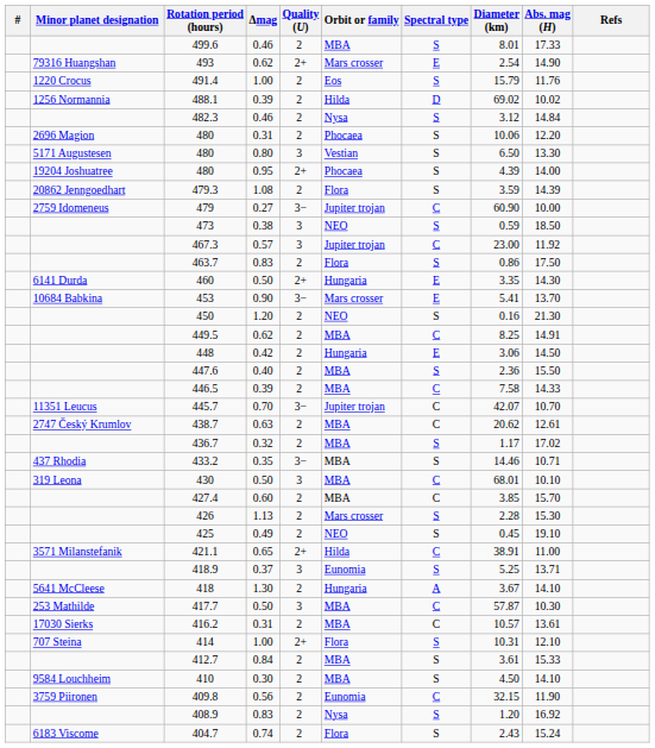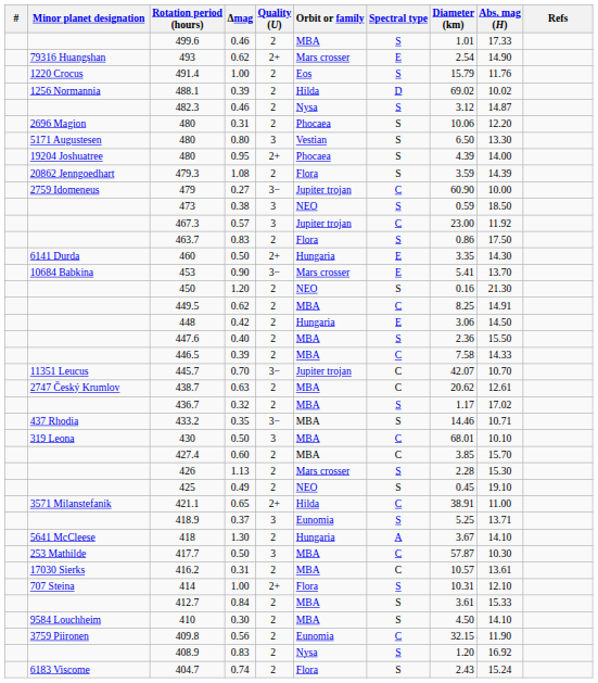 <table class="wikitable sortable" style="text-align: center;">
 <tr>
 <th class="unsortable" width=28>#</th>
 <th width=180><a href='#'>Minor planet designation</a></th>
 <th><a href='#'>Rotation period</a><br>(hours)</th>
 <th>Δ<a href='#'>mag</a></th>
 <th><a href='#'>Quality</a><br>(<em>U</em>)</th>
 <th>Orbit or <a href='#'>family</a></th>
 <th><a href='#'>Spectral type</a></th>
 <th><a href='#'>Diameter</a><br>(km)</th>
 <th><a href='#'>Abs. mag</a><br>(<em>H</em>)</th>
 <th class="unsortable" width=100>Refs</th>
 </tr>
 <tr id="279208">
 <td></td>
 <td align=left></td>
 <td>499.6</td>
 <td>0.46</td>
 <td>2 </td>
 <td align=left><a href='#'>MBA</a> </td>
 <td><a href='#'>S</a></td>
-<td align=right>8.01</td>
+<td align=right>1.01</td>
 <td>17.33</td>
 <td></td>
 </tr>
 <tr id="79316">
 <td></td>
 <td align=left><a href='#'>79316 Huangshan</a></td>
 <td>493</td>
 <td>0.62</td>
 <td>2+</td>
 <td align=left><a href='#'>Mars crosser</a></td>
 <td><a href='#'>E</a></td>
 <td align=right>2.54</td>
 <td>14.90</td>
 <td></td>
 </tr>
 <tr id="1220">
 <td></td>
 <td align=left><a href='#'>1220 Crocus</a></td>
 <td>491.4</td>
 <td>1.00</td>
 <td>2 </td>
 <td align=left><a href='#'>Eos</a></td>
 <td><a href='#'>S</a></td>
 <td align=right>15.79</td>
 <td>11.76</td>
 <td></td>
 </tr>
 <tr id="1256">
 <td></td>
 <td align=left><a href='#'>1256 Normannia</a></td>
 <td>488.1</td>
 <td>0.39</td>
 <td>2 </td>
 <td align=left><a href='#'>Hilda</a></td>
 <td><a href='#'>D</a></td>
 <td align=right>69.02</td>
 <td>10.02</td>
 <td></td>
 </tr>
 <tr id="6840">
 <td></td>
 <td align=left></td>
 <td>482.3</td>
 <td>0.46</td>
 <td>2 </td>
 <td align=left><a href='#'>Nysa</a></td>
 <td><a href='#'>S</a></td>
 <td align=right>3.12</td>
-<td>14.84</td>
+<td>14.87</td>
 <td></td>
 </tr>
 <tr id="2696">
 <td></td>
 <td align=left><a href='#'>2696 Magion</a></td>
 <td>480</td>
 <td>0.31</td>
 <td>2 </td>
 <td align=left><a href='#'>Phocaea</a></td>
 <td>S</td>
 <td align=right>10.06</td>
 <td>12.20</td>
 <td></td>
 </tr>
 <tr id="5171">
 <td></td>
 <td align=left><a href='#'>5171 Augustesen</a></td>
 <td>480</td>
 <td>0.80</td>
 <td>3 </td>
 <td align=left><a href='#'>Vestian</a></td>
 <td>S</td>
 <td align=right>6.50</td>
 <td>13.30</td>
 <td></td>
 </tr>
 <tr id="19204">
 <td></td>
 <td align=left><a href='#'>19204 Joshuatree</a></td>
 <td>480</td>
 <td>0.95</td>
 <td>2+</td>
 <td align=left><a href='#'>Phocaea</a></td>
 <td>S</td>
 <td align=right>4.39</td>
 <td>14.00</td>
 <td></td>
 </tr>
 <tr id="20862">
 <td></td>
 <td align=left><a href='#'>20862 Jenngoedhart</a></td>
 <td>479.3</td>
 <td>1.08</td>
 <td>2 </td>
 <td align=left><a href='#'>Flora</a></td>
 <td>S</td>
 <td align=right>3.59</td>
 <td>14.39</td>
 <td></td>
 </tr>
 <tr id="2759">
 <td></td>
 <td align=left><a href='#'>2759 Idomeneus</a></td>
 <td>479</td>
 <td>0.27</td>
 <td>3−</td>
 <td align=left><a href='#'>Jupiter trojan</a></td>
 <td><a href='#'>C</a></td>
 <td align=right>60.90</td>
 <td>10.00</td>
 <td></td>
 </tr>
 <tr id="215442">
 <td></td>
 <td align=left></td>
 <td>473</td>
 <td>0.38</td>
 <td>3 </td>
 <td align=left><a href='#'>NEO</a></td>
 <td><a href='#'>S</a></td>
 <td align=right>0.59</td>
 <td>18.50</td>
 <td></td>
 </tr>
 <tr id="23123">
 <td></td>
 <td align=left></td>
 <td>467.3</td>
 <td>0.57</td>
 <td>3 </td>
 <td align=left><a href='#'>Jupiter trojan</a></td>
 <td><a href='#'>C</a></td>
 <td align=right>23.00</td>
 <td>11.92</td>
 <td></td>
 </tr>
 <tr id="327749">
 <td></td>
 <td align=left></td>
 <td>463.7</td>
 <td>0.83</td>
 <td>2 </td>
 <td align=left><a href='#'>Flora</a></td>
 <td><a href='#'>S</a></td>
 <td align=right>0.86</td>
 <td>17.50</td>
 <td></td>
 </tr>
 <tr id="6141">
 <td></td>
 <td align=left><a href='#'>6141 Durda</a></td>
 <td>460</td>
 <td>0.50</td>
 <td>2+</td>
 <td align=left><a href='#'>Hungaria</a></td>
 <td><a href='#'>E</a></td>
 <td align=right>3.35</td>
 <td>14.30</td>
 <td></td>
 </tr>
 <tr id="6183">
 <td></td>
 <td align=left><a href='#'>10684 Babkina</a></td>
 <td>453</td>
 <td>0.90</td>
 <td>3−</td>
 <td align=left><a href='#'>Mars crosser</a></td>
 <td><a href='#'>E</a></td>
 <td align=right>5.41</td>
 <td>13.70</td>
 <td></td>
 </tr>
 <tr id="2013 US3">
 <td></td>
 <td align=left></td>
 <td>450</td>
 <td>1.20</td>
 <td>2 </td>
 <td align=left><a href='#'>NEO</a></td>
 <td>S</td>
 <td align=right>0.16</td>
 <td>21.30</td>
 <td></td>
 </tr>
 <tr id="93955">
 <td></td>
 <td align=left></td>
 <td>449.5</td>
 <td>0.62</td>
 <td>2 </td>
 <td align=left><a href='#'>MBA</a> </td>
 <td><a href='#'>C</a></td>
 <td align=right>8.25</td>
 <td>14.91</td>
 <td></td>
 </tr>
 <tr id="66092">
 <td></td>
 <td align=left></td>
 <td>448</td>
 <td>0.42</td>
 <td>2 </td>
 <td align=left><a href='#'>Hungaria</a></td>
 <td><a href='#'>E</a></td>
 <td align=right>3.06</td>
 <td>14.50</td>
 <td></td>
 </tr>
 <tr id="98055">
 <td></td>
 <td align=left></td>
 <td>447.6</td>
 <td>0.40</td>
 <td>2 </td>
 <td align=left><a href='#'>MBA</a> </td>
 <td><a href='#'>S</a></td>
 <td align=right>2.36</td>
 <td>15.50</td>
 <td></td>
 </tr>
 <tr id="36103">
 <td></td>
 <td align=left></td>
 <td>446.5</td>
 <td>0.39</td>
 <td>2 </td>
 <td align=left><a href='#'>MBA</a> </td>
 <td><a href='#'>C</a></td>
 <td align=right>7.58</td>
 <td>14.33</td>
 <td></td>
 </tr>
 <tr id="11351">
 <td></td>
 <td align=left><a href='#'>11351 Leucus</a></td>
 <td>445.7</td>
 <td>0.70</td>
 <td>3−</td>
 <td align=left><a href='#'>Jupiter trojan</a></td>
 <td>C</td>
 <td align=right>42.07</td>
 <td>10.70</td>
 <td></td>
 </tr>
 <tr id="2747">
 <td></td>
 <td align=left><a href='#'>2747 Český Krumlov</a></td>
 <td>438.7</td>
 <td>0.63</td>
 <td>2 </td>
 <td align=left><a href='#'>MBA</a> </td>
 <td>C</td>
 <td align=right>20.62</td>
 <td>12.61</td>
 <td></td>
 </tr>
 <tr id="213480">
 <td></td>
 <td align=left></td>
 <td>436.7</td>
 <td>0.32</td>
 <td>2 </td>
 <td align=left><a href='#'>MBA</a> </td>
 <td><a href='#'>S</a></td>
 <td align=right>1.17</td>
 <td>17.02</td>
 <td></td>
 </tr>
 <tr id="437">
 <td></td>
 <td align=left><a href='#'>437 Rhodia</a></td>
 <td>433.2</td>
 <td>0.35</td>
 <td>3−</td>
 <td align=left>MBA </td>
 <td>S</td>
 <td align=right>14.46</td>
 <td>10.71</td>
 <td></td>
 </tr>
 <tr id="319">
 <td></td>
 <td align=left><a href='#'>319 Leona</a></td>
 <td>430</td>
 <td>0.50</td>
 <td>3 </td>
 <td align=left><a href='#'>MBA</a> </td>
 <td><a href='#'>C</a></td>
 <td align=right>68.01</td>
 <td>10.10</td>
 <td></td>
 </tr>
 <tr id="383702">
 <td></td>
 <td align=left></td>
 <td>427.4</td>
 <td>0.60</td>
 <td>2 </td>
 <td align=left>MBA </td>
 <td>C</td>
 <td align=right>3.85</td>
 <td>15.70</td>
 <td></td>
 </tr>
 <tr id="122463">
 <td></td>
 <td align=left></td>
 <td>426</td>
 <td>1.13</td>
 <td>2 </td>
 <td align=left><a href='#'>Mars crosser</a></td>
 <td><a href='#'>S</a></td>
 <td align=right>2.28</td>
 <td>15.30</td>
 <td></td>
 </tr>
 <tr id="463380">
 <td></td>
 <td align=left></td>
 <td>425</td>
 <td>0.49</td>
 <td>2 </td>
 <td align=left><a href='#'>NEO</a></td>
 <td>S</td>
 <td align=right>0.45</td>
 <td>19.10</td>
 <td></td>
 </tr>
 <tr id="3571">
 <td></td>
 <td align=left><a href='#'>3571 Milanstefanik</a></td>
 <td>421.1</td>
 <td>0.65</td>
 <td>2+</td>
 <td align=left><a href='#'>Hilda</a></td>
 <td><a href='#'>C</a></td>
 <td align=right>38.91</td>
 <td>11.00</td>
 <td></td>
 </tr>
 <tr id="27867">
 <td></td>
 <td align=left></td>
 <td>418.9</td>
 <td>0.37</td>
 <td>3 </td>
 <td align=left><a href='#'>Eunomia</a></td>
 <td><a href='#'>S</a></td>
 <td align=right>5.25</td>
 <td>13.71</td>
 <td></td>
 </tr>
 <tr id="5641">
 <td></td>
 <td align=left><a href='#'>5641 McCleese</a></td>
 <td>418</td>
 <td>1.30</td>
 <td>2 </td>
 <td align=left><a href='#'>Hungaria</a></td>
 <td><a href='#'>A</a></td>
 <td align=right>3.67</td>
 <td>14.10</td>
 <td></td>
 </tr>
 <tr id="253">
 <td></td>
 <td align=left><a href='#'>253 Mathilde</a></td>
 <td>417.7</td>
 <td>0.50</td>
 <td>3 </td>
 <td align=left><a href='#'>MBA</a> </td>
 <td><a href='#'>C</a></td>
 <td align=right>57.87</td>
 <td>10.30</td>
 <td></td>
 </tr>
 <tr id="17030">
 <td></td>
 <td align=left><a href='#'>17030 Sierks</a></td>
 <td>416.2</td>
 <td>0.31</td>
 <td>2 </td>
 <td align=left><a href='#'>MBA</a> </td>
 <td>C</td>
 <td align=right>10.57</td>
 <td>13.61</td>
 <td></td>
 </tr>
 <tr id="707">
 <td></td>
 <td align=left><a href='#'>707 Steina</a></td>
 <td>414</td>
 <td>1.00</td>
 <td>2+</td>
 <td align=left><a href='#'>Flora</a></td>
 <td><a href='#'>S</a></td>
 <td align=right>10.31</td>
 <td>12.10</td>
 <td></td>
 </tr>
 <tr id="87134">
 <td></td>
 <td align=left></td>
 <td>412.7</td>
 <td>0.84</td>
 <td>2 </td>
 <td align=left><a href='#'>MBA</a> </td>
 <td>S</td>
 <td align=right>3.61</td>
 <td>15.33</td>
 <td></td>
 </tr>
 <tr id="9584">
 <td></td>
 <td align=left><a href='#'>9584 Louchheim</a></td>
 <td>410</td>
 <td>0.30</td>
 <td>2 </td>
 <td align=left><a href='#'>MBA</a> </td>
 <td>S</td>
 <td align=right>4.50</td>
 <td>14.10</td>
 <td></td>
 </tr>
 <tr id="3759">
 <td></td>
 <td align=left><a href='#'>3759 Piironen</a></td>
 <td>409.8</td>
 <td>0.56</td>
 <td>2 </td>
 <td align=left><a href='#'>Eunomia</a></td>
 <td><a href='#'>C</a></td>
 <td align=right>32.15</td>
 <td>11.90</td>
 <td></td>
 </tr>
 <tr id="221540">
 <td></td>
 <td align=left></td>
 <td>408.9</td>
 <td>0.83</td>
 <td>2 </td>
 <td align=left><a href='#'>Nysa</a></td>
 <td><a href='#'>S</a></td>
 <td align=right>1.20</td>
 <td>16.92</td>
 <td></td>
 </tr>
 <tr id="10684">
 <td></td>
 <td align=left><a href='#'>6183 Viscome</a></td>
 <td>404.7</td>
 <td>0.74</td>
 <td>2 </td>
 <td align=left><a href='#'>Flora</a></td>
 <td>S</td>
 <td align=right>2.43</td>
 <td>15.24</td>
 <td></td>
 </tr>
 </table>
